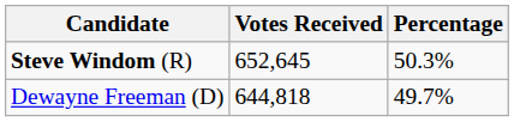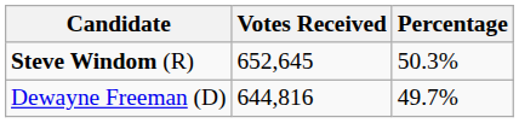 <table class="wikitable">
 <tr>
 <th>Candidate</th>
 <th>Votes Received</th>
 <th>Percentage</th>
 </tr>
 <tr>
 <td><strong>Steve Windom</strong> (R)</td>
 <td>652,645</td>
 <td>50.3%</td>
 </tr>
 <tr>
 <td><a href='#'>Dewayne Freeman</a> (D)</td>
-<td>644,818</td>
+<td>644,816</td>
 <td>49.7%</td>
 </tr>
 </table>
